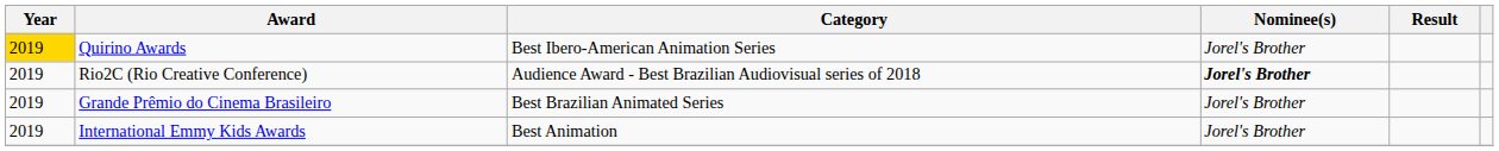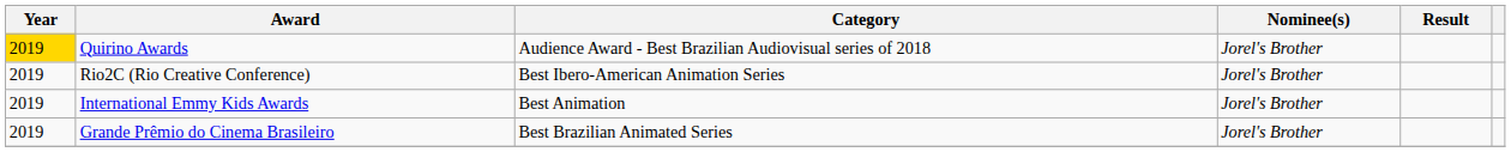 <table class="wikitable plainrowheaders"  style="font-size:90%; width:100%;">
 <tr>
 <th scope="col">Year</th>
 <th scope="col">Award</th>
 <th scope="col">Category</th>
 <th scope="col">Nominee(s)</th>
 <th scope="col">Result</th>
 <th scope="col" class="unsortable"></th>
 </tr>
 <tr>
 <td rowspan="1" style="background: gold;">2019</td>
 <td rowspan="1"><a href='#'>Quirino Awards</a></td>
-<td rowspan="1">Best Ibero-American Animation Series</td>
+<td rowspan="1">Audience Award - Best Brazilian Audiovisual series of 2018</td>
 <td><em>Jorel's Brother</em></td>
 <td></td>
 <td></td>
 </tr>
 <tr>
 <td rowspan="1">2019</td>
 <td>Rio2C (Rio Creative Conference)</td>
-<td rowspan="1">Audience Award - Best Brazilian Audiovisual series of 2018</td>
-<td rowspan="1"><strong><em>Jorel's Brother</em></strong></td>
-<td></td>
-<td></td>
-</tr>
-<tr>
-<td rowspan="1">2019</td>
-<td><a href='#'>Grande Prêmio do Cinema Brasileiro</a></td>
-<td rowspan="1">Best Brazilian Animated Series</td>
+<td rowspan="1">Best Ibero-American Animation Series</td>
 <td rowspan="1"><em>Jorel's Brother</em></td>
 <td></td>
 <td></td>
 </tr>
 <tr>
 <td rowspan="1">2019</td>
 <td><a href='#'>International Emmy Kids Awards</a></td>
 <td rowspan="1">Best Animation</td>
 <td rowspan="1"><em>Jorel's Brother</em></td>
 <td></td>
 <td></td>
 </tr>
 <tr>
+<td rowspan="1">2019</td>
+<td><a href='#'>Grande Prêmio do Cinema Brasileiro</a></td>
+<td rowspan="1">Best Brazilian Animated Series</td>
+<td rowspan="1"><em>Jorel's Brother</em></td>
+<td></td>
+<td></td>
+</tr>
+<tr>
 </tr>
 </table>
